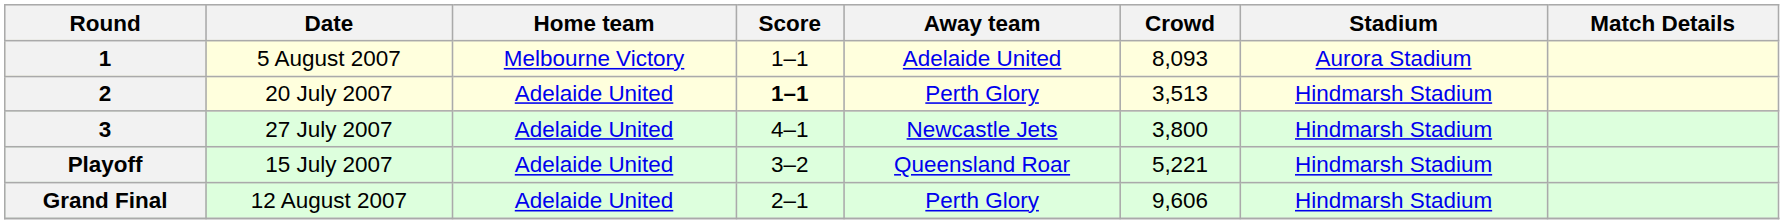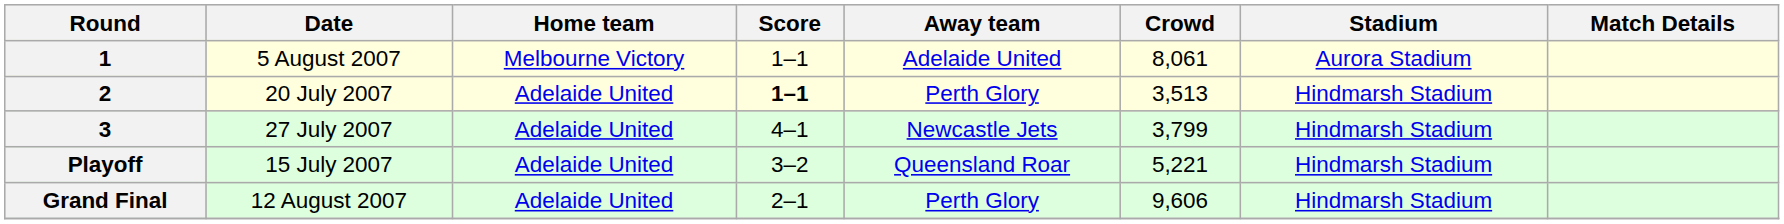 <table class="wikitable" style="font-size:90%;width:90%; text-align:center;">
 <tr>
 <th>Round</th>
 <th>Date</th>
 <th>Home team</th>
 <th>Score</th>
 <th>Away team</th>
 <th>Crowd</th>
 <th>Stadium</th>
 <th>Match Details</th>
 </tr>
 <tr bgcolor="#ffffdd">
 <th>1</th>
 <td>5 August 2007</td>
 <td><a href='#'>Melbourne Victory</a></td>
 <td>1–1</td>
 <td><a href='#'>Adelaide United</a></td>
-<td>8,093</td>
+<td>8,061</td>
 <td><a href='#'>Aurora Stadium</a></td>
 <td></td>
 </tr>
 <tr bgcolor="#ffffdd">
 <th>2</th>
 <td>20 July 2007</td>
 <td><a href='#'>Adelaide United</a></td>
 <td><strong>1–1</strong></td>
 <td><a href='#'>Perth Glory</a></td>
 <td>3,513</td>
 <td><a href='#'>Hindmarsh Stadium</a></td>
 <td></td>
 </tr>
 <tr bgcolor="#ddffdd">
 <th>3</th>
 <td>27 July 2007</td>
 <td><a href='#'>Adelaide United</a></td>
 <td>4–1</td>
 <td><a href='#'>Newcastle Jets</a></td>
-<td>3,800</td>
+<td>3,799</td>
 <td><a href='#'>Hindmarsh Stadium</a></td>
 <td></td>
 </tr>
 <tr bgcolor="#ddffdd">
 <th>Playoff</th>
 <td>15 July 2007</td>
 <td><a href='#'>Adelaide United</a></td>
 <td>3–2</td>
 <td><a href='#'>Queensland Roar</a></td>
 <td>5,221</td>
 <td><a href='#'>Hindmarsh Stadium</a></td>
 <td></td>
 </tr>
 <tr bgcolor="#ddffdd">
 <th>Grand Final</th>
 <td>12 August 2007</td>
 <td><a href='#'>Adelaide United</a></td>
 <td>2–1</td>
 <td><a href='#'>Perth Glory</a></td>
 <td>9,606</td>
 <td><a href='#'>Hindmarsh Stadium</a></td>
 <td></td>
 </tr>
 <tr>
 </tr>
 </table>
